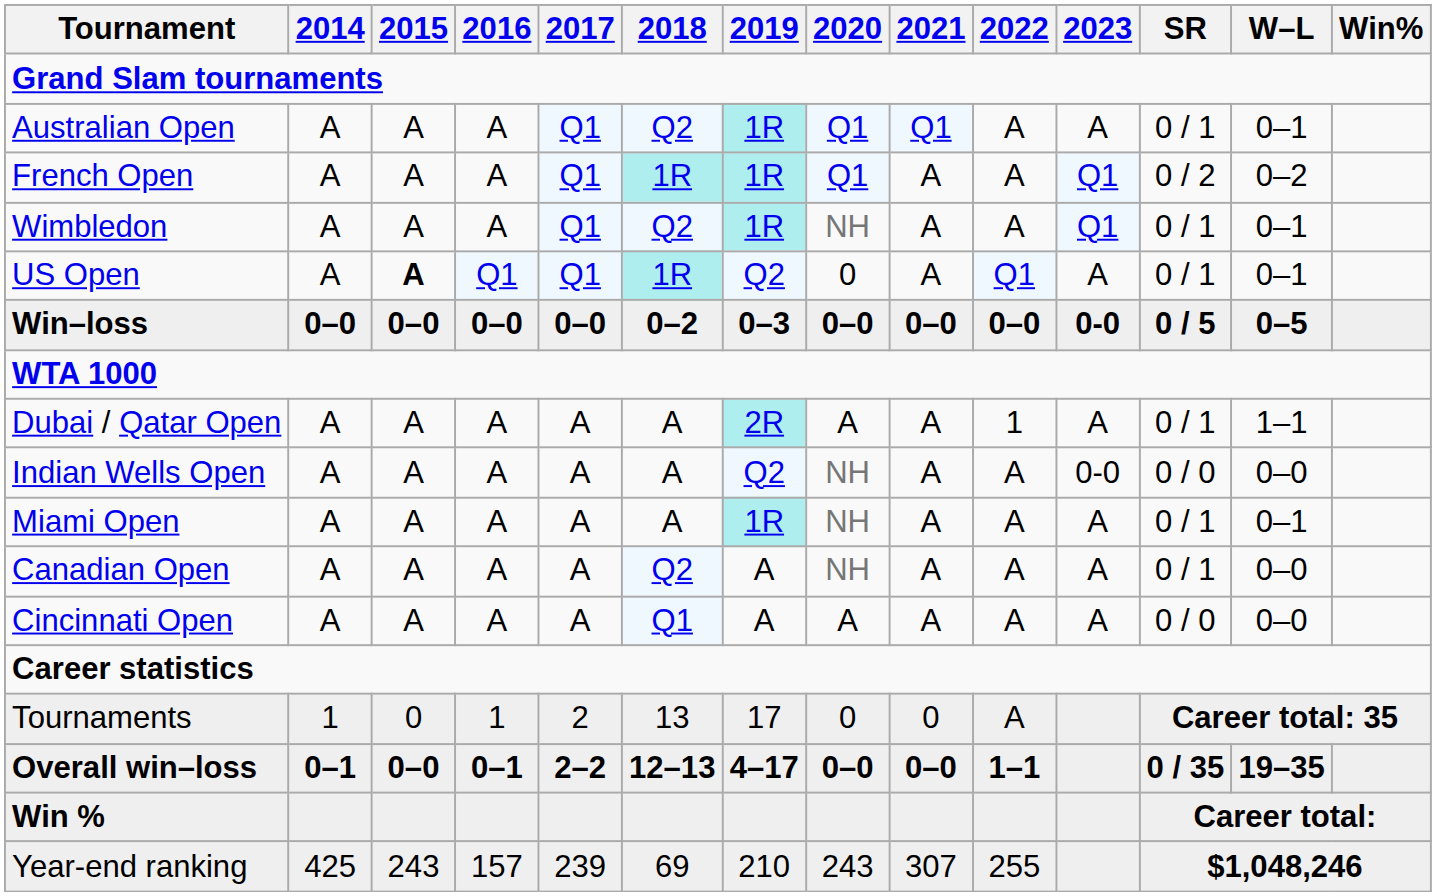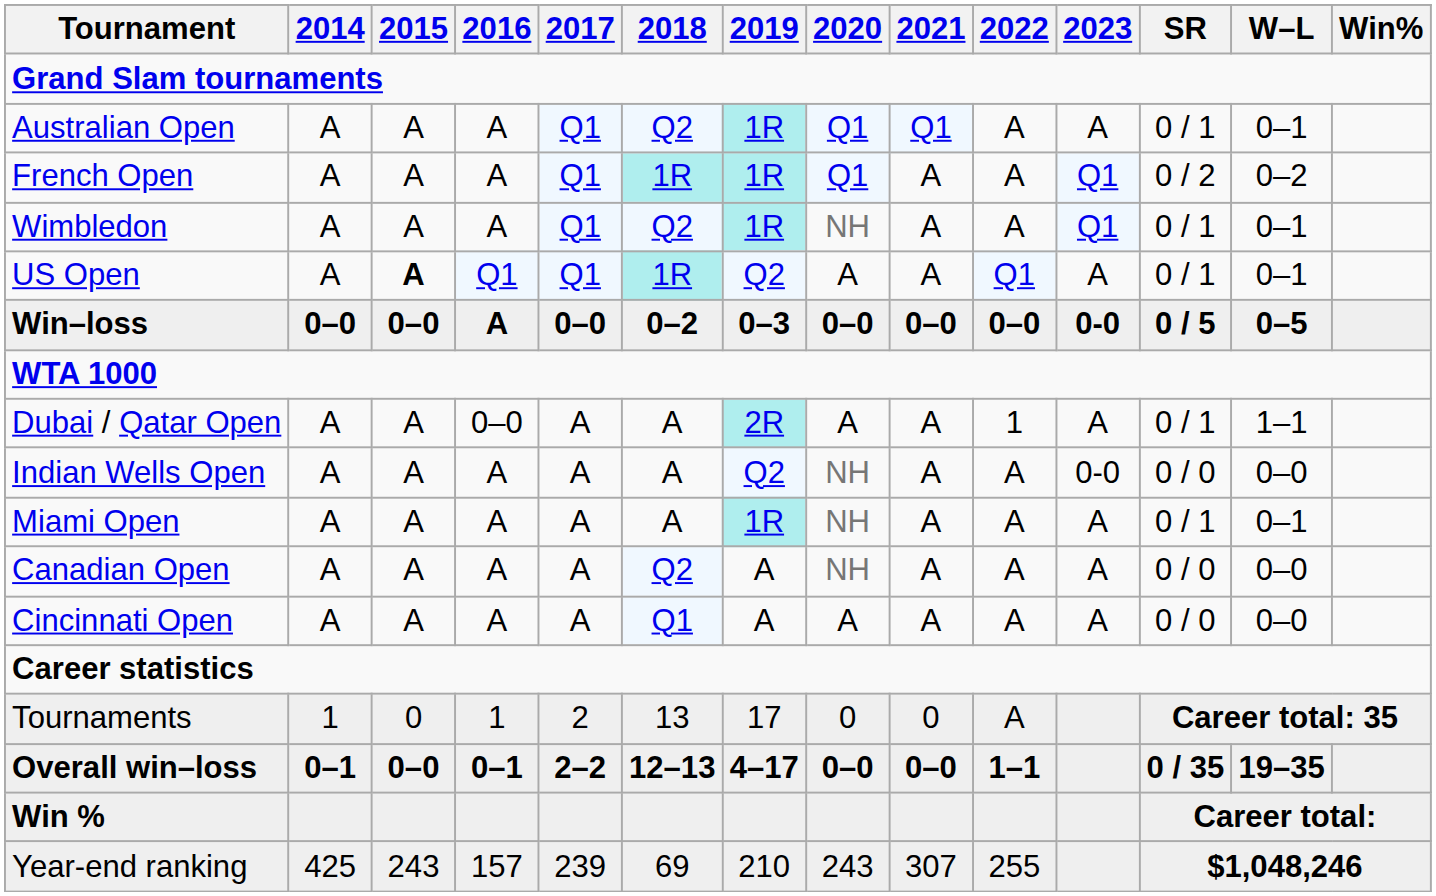 <table class="wikitable" style="text-align:center">
 <tr>
 <th>Tournament</th>
 <th><a href='#'>2014</a></th>
 <th><a href='#'>2015</a></th>
 <th><a href='#'>2016</a></th>
 <th><a href='#'>2017</a></th>
 <th><a href='#'>2018</a></th>
 <th><a href='#'>2019</a></th>
 <th><a href='#'>2020</a></th>
 <th><a href='#'>2021</a></th>
 <th><a href='#'>2022</a></th>
 <th><a href='#'>2023</a></th>
 <th>SR</th>
 <th>W–L</th>
 <th>Win%</th>
 </tr>
 <tr>
 <td colspan="14" align="left"><strong><a href='#'>Grand Slam tournaments</a></strong></td>
 </tr>
 <tr>
 <td align="left"><a href='#'>Australian Open</a></td>
 <td>A</td>
 <td>A</td>
 <td>A</td>
 <td bgcolor="f0f8ff"><a href='#'>Q1</a></td>
 <td bgcolor="f0f8ff"><a href='#'>Q2</a></td>
 <td bgcolor="afeeee"><a href='#'>1R</a></td>
 <td bgcolor="f0f8ff"><a href='#'>Q1</a></td>
 <td bgcolor="f0f8ff"><a href='#'>Q1</a></td>
 <td>A</td>
 <td>A</td>
 <td>0 / 1</td>
 <td>0–1</td>
 <td></td>
 </tr>
 <tr>
 <td align="left"><a href='#'>French Open</a></td>
 <td>A</td>
 <td>A</td>
 <td>A</td>
 <td bgcolor="f0f8ff"><a href='#'>Q1</a></td>
 <td bgcolor="afeeee"><a href='#'>1R</a></td>
 <td bgcolor="afeeee"><a href='#'>1R</a></td>
 <td bgcolor="f0f8ff"><a href='#'>Q1</a></td>
 <td>A</td>
 <td>A</td>
 <td bgcolor=f0f8ff><a href='#'>Q1</a></td>
 <td>0 / 2</td>
 <td>0–2</td>
 <td></td>
 </tr>
 <tr>
 <td align="left"><a href='#'>Wimbledon</a></td>
 <td>A</td>
 <td>A</td>
 <td>A</td>
 <td bgcolor="f0f8ff"><a href='#'>Q1</a></td>
 <td bgcolor="f0f8ff"><a href='#'>Q2</a></td>
 <td bgcolor="afeeee"><a href='#'>1R</a></td>
 <td style="color:#767676">NH</td>
 <td>A</td>
 <td>A</td>
 <td bgcolor=f0f8ff><a href='#'>Q1</a></td>
 <td>0 / 1</td>
 <td>0–1</td>
 <td></td>
 </tr>
 <tr>
 <td align="left"><a href='#'>US Open</a></td>
 <td>A</td>
 <td><strong>A</strong></td>
 <td bgcolor="f0f8ff"><a href='#'>Q1</a></td>
 <td bgcolor="f0f8ff"><a href='#'>Q1</a></td>
 <td bgcolor="afeeee"><a href='#'>1R</a></td>
 <td bgcolor="f0f8ff"><a href='#'>Q2</a></td>
-<td>0</td>
+<td>A</td>
 <td>A</td>
 <td bgcolor=f0f8ff><a href='#'>Q1</a></td>
 <td>A</td>
 <td>0 / 1</td>
 <td>0–1</td>
 <td></td>
 </tr>
 <tr style="font-weight:bold;background:#efefef">
 <td align=left>Win–loss</td>
 <td>0–0</td>
 <td>0–0</td>
-<td>0–0</td>
+<td>A</td>
 <td>0–0</td>
 <td>0–2</td>
 <td>0–3</td>
 <td>0–0</td>
 <td>0–0</td>
 <td>0–0</td>
 <td>0-0</td>
 <td>0 / 5</td>
 <td>0–5</td>
 <td></td>
 </tr>
 <tr>
 <td colspan="14" style="text-align:left"><strong><a href='#'>WTA 1000</a></strong></td>
 </tr>
 <tr>
 <td align="left"><a href='#'>Dubai</a> / <a href='#'>Qatar Open</a></td>
 <td>A</td>
 <td>A</td>
-<td>A</td>
+<td>0–0</td>
 <td>A</td>
 <td>A</td>
 <td bgcolor="afeeee"><a href='#'>2R</a></td>
 <td>A</td>
 <td>A</td>
 <td>1</td>
 <td>A</td>
 <td>0 / 1</td>
 <td>1–1</td>
 <td></td>
 </tr>
 <tr>
 <td align="left"><a href='#'>Indian Wells Open</a></td>
 <td>A</td>
 <td>A</td>
 <td>A</td>
 <td>A</td>
 <td>A</td>
 <td bgcolor="f0f8ff"><a href='#'>Q2</a></td>
 <td style="color:#767676">NH</td>
 <td>A</td>
 <td>A</td>
 <td>0-0</td>
 <td>0 / 0</td>
 <td>0–0</td>
 <td></td>
 </tr>
 <tr>
 <td align="left"><a href='#'>Miami Open</a></td>
 <td>A</td>
 <td>A</td>
 <td>A</td>
 <td>A</td>
 <td>A</td>
 <td bgcolor="afeeee"><a href='#'>1R</a></td>
 <td style="color:#767676">NH</td>
 <td>A</td>
 <td>A</td>
 <td>A</td>
 <td>0 / 1</td>
 <td>0–1</td>
 <td></td>
 </tr>
 <tr>
 <td align="left"><a href='#'>Canadian Open</a></td>
 <td>A</td>
 <td>A</td>
 <td>A</td>
 <td>A</td>
 <td bgcolor="f0f8ff"><a href='#'>Q2</a></td>
 <td>A</td>
 <td style="color:#767676">NH</td>
 <td>A</td>
 <td>A</td>
 <td>A</td>
-<td>0 / 1</td>
+<td>0 / 0</td>
 <td>0–0</td>
 <td></td>
 </tr>
 <tr>
 <td align="left"><a href='#'>Cincinnati Open</a></td>
 <td>A</td>
 <td>A</td>
 <td>A</td>
 <td>A</td>
 <td bgcolor="f0f8ff"><a href='#'>Q1</a></td>
 <td>A</td>
 <td>A</td>
 <td>A</td>
 <td>A</td>
 <td>A</td>
 <td>0 / 0</td>
 <td>0–0</td>
 <td></td>
 </tr>
 <tr>
 <td colspan="14" style="text-align:left"><strong>Career statistics</strong></td>
 </tr>
 <tr style="background:#efefef">
 <td style="text-align:left">Tournaments</td>
 <td>1</td>
 <td>0</td>
 <td>1</td>
 <td>2</td>
 <td>13</td>
 <td>17</td>
 <td>0</td>
 <td>0</td>
 <td>A</td>
 <td></td>
 <td colspan="3"><strong>Career total: 35</strong></td>
 </tr>
 <tr style="font-weight:bold;background:#efefef">
 <td style="text-align:left">Overall win–loss</td>
 <td>0–1</td>
 <td>0–0</td>
 <td>0–1</td>
 <td>2–2</td>
 <td>12–13</td>
 <td>4–17</td>
 <td>0–0</td>
 <td>0–0</td>
 <td>1–1</td>
 <td></td>
 <td>0 / 35</td>
 <td>19–35</td>
 <td></td>
 </tr>
 <tr style="font-weight:bold;background:#efefef">
 <td style="text-align:left">Win %</td>
 <td></td>
 <td></td>
 <td></td>
 <td></td>
 <td></td>
 <td></td>
 <td></td>
 <td></td>
 <td></td>
 <td></td>
 <td colspan="3">Career total: </td>
 </tr>
 <tr style="background:#efefef">
 <td style="text-align:left">Year-end ranking</td>
 <td>425</td>
 <td>243</td>
 <td>157</td>
 <td>239</td>
 <td>69</td>
 <td>210</td>
 <td>243</td>
 <td>307</td>
 <td>255</td>
 <td></td>
 <td colspan="3"><strong>$1,048,246</strong></td>
 </tr>
 </table>
